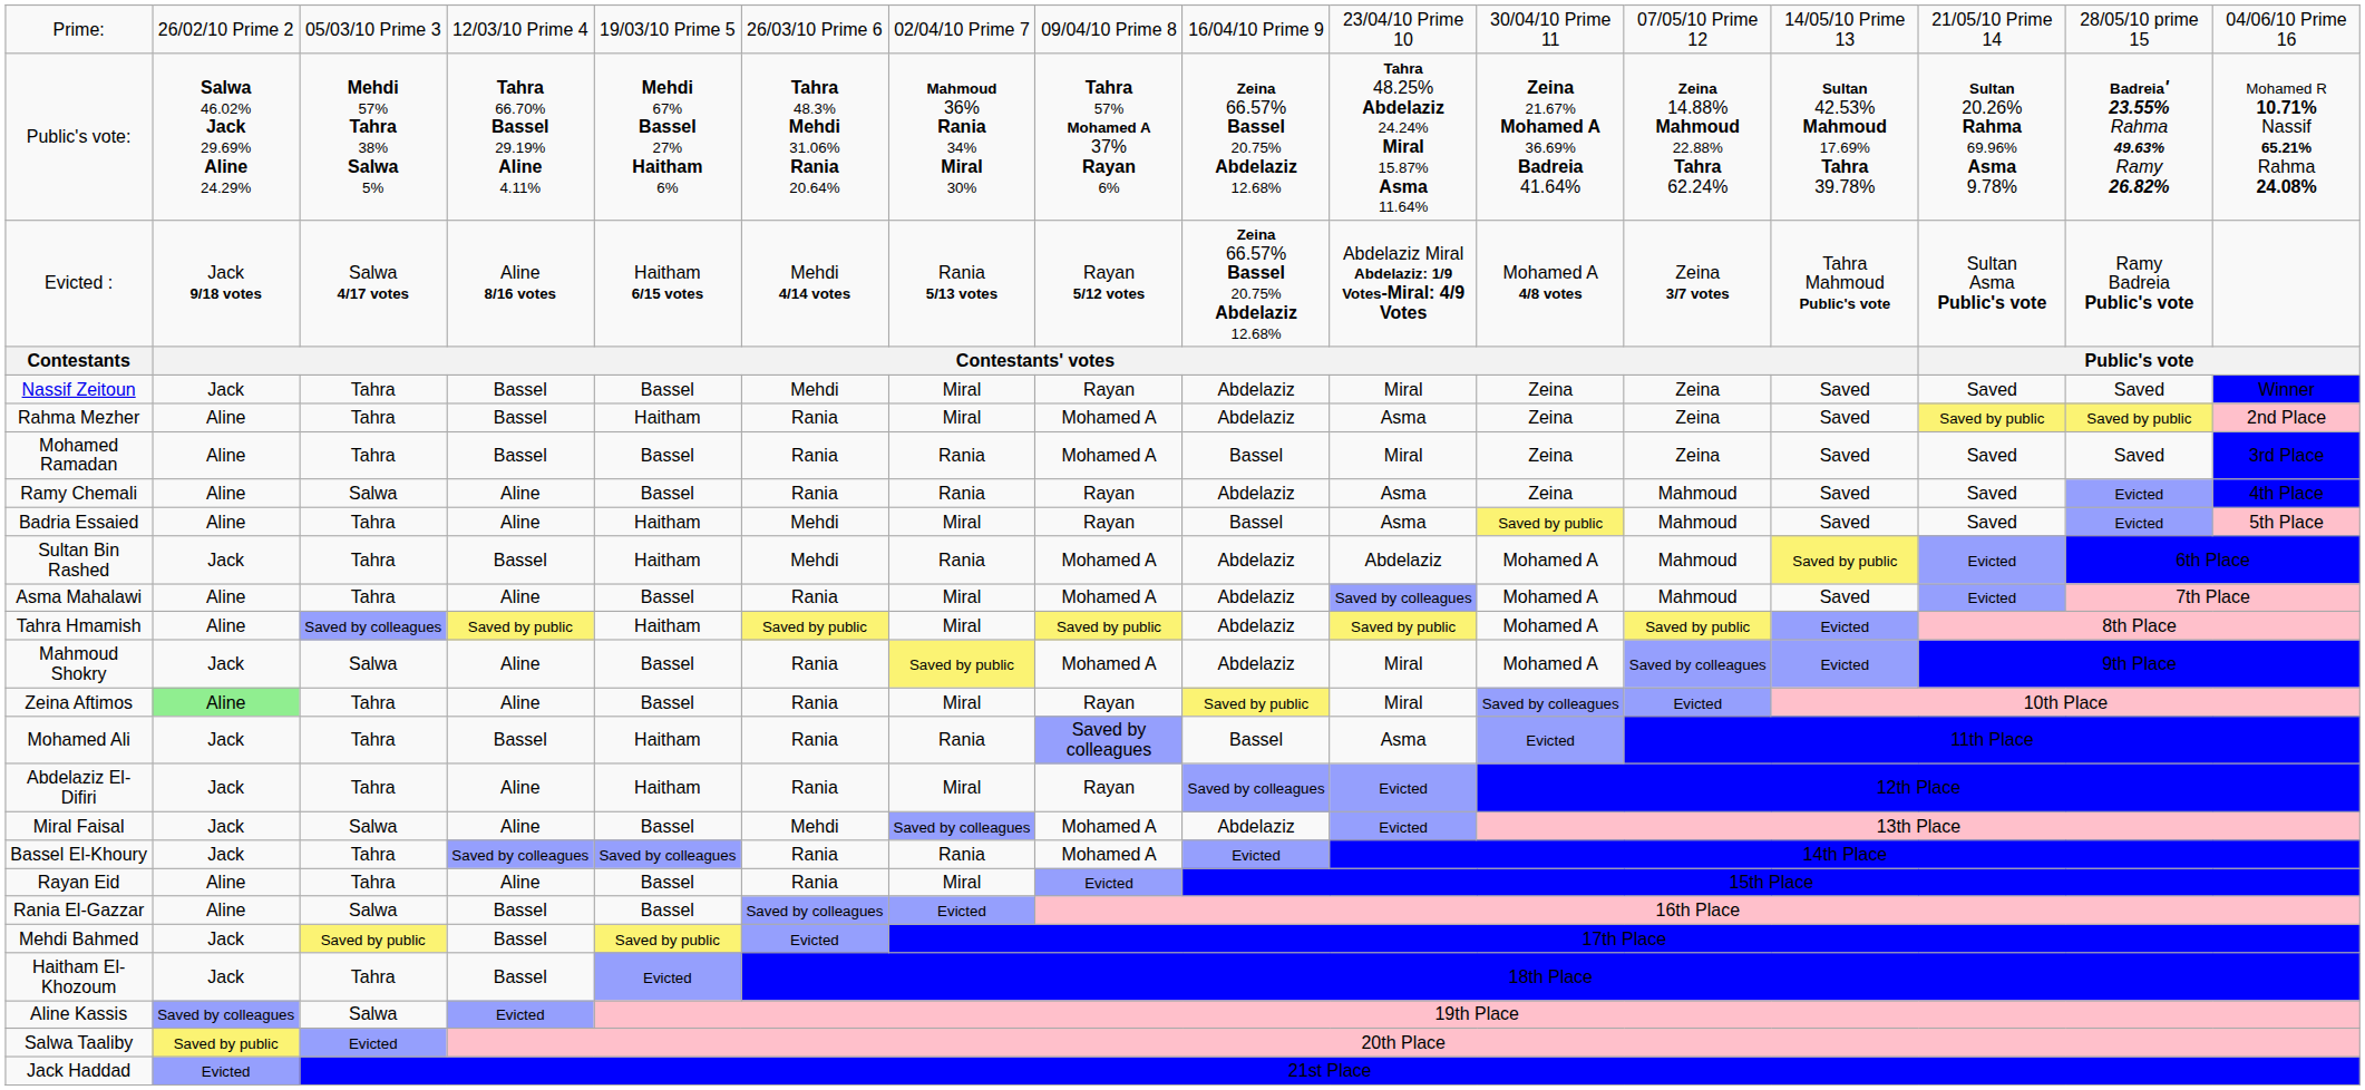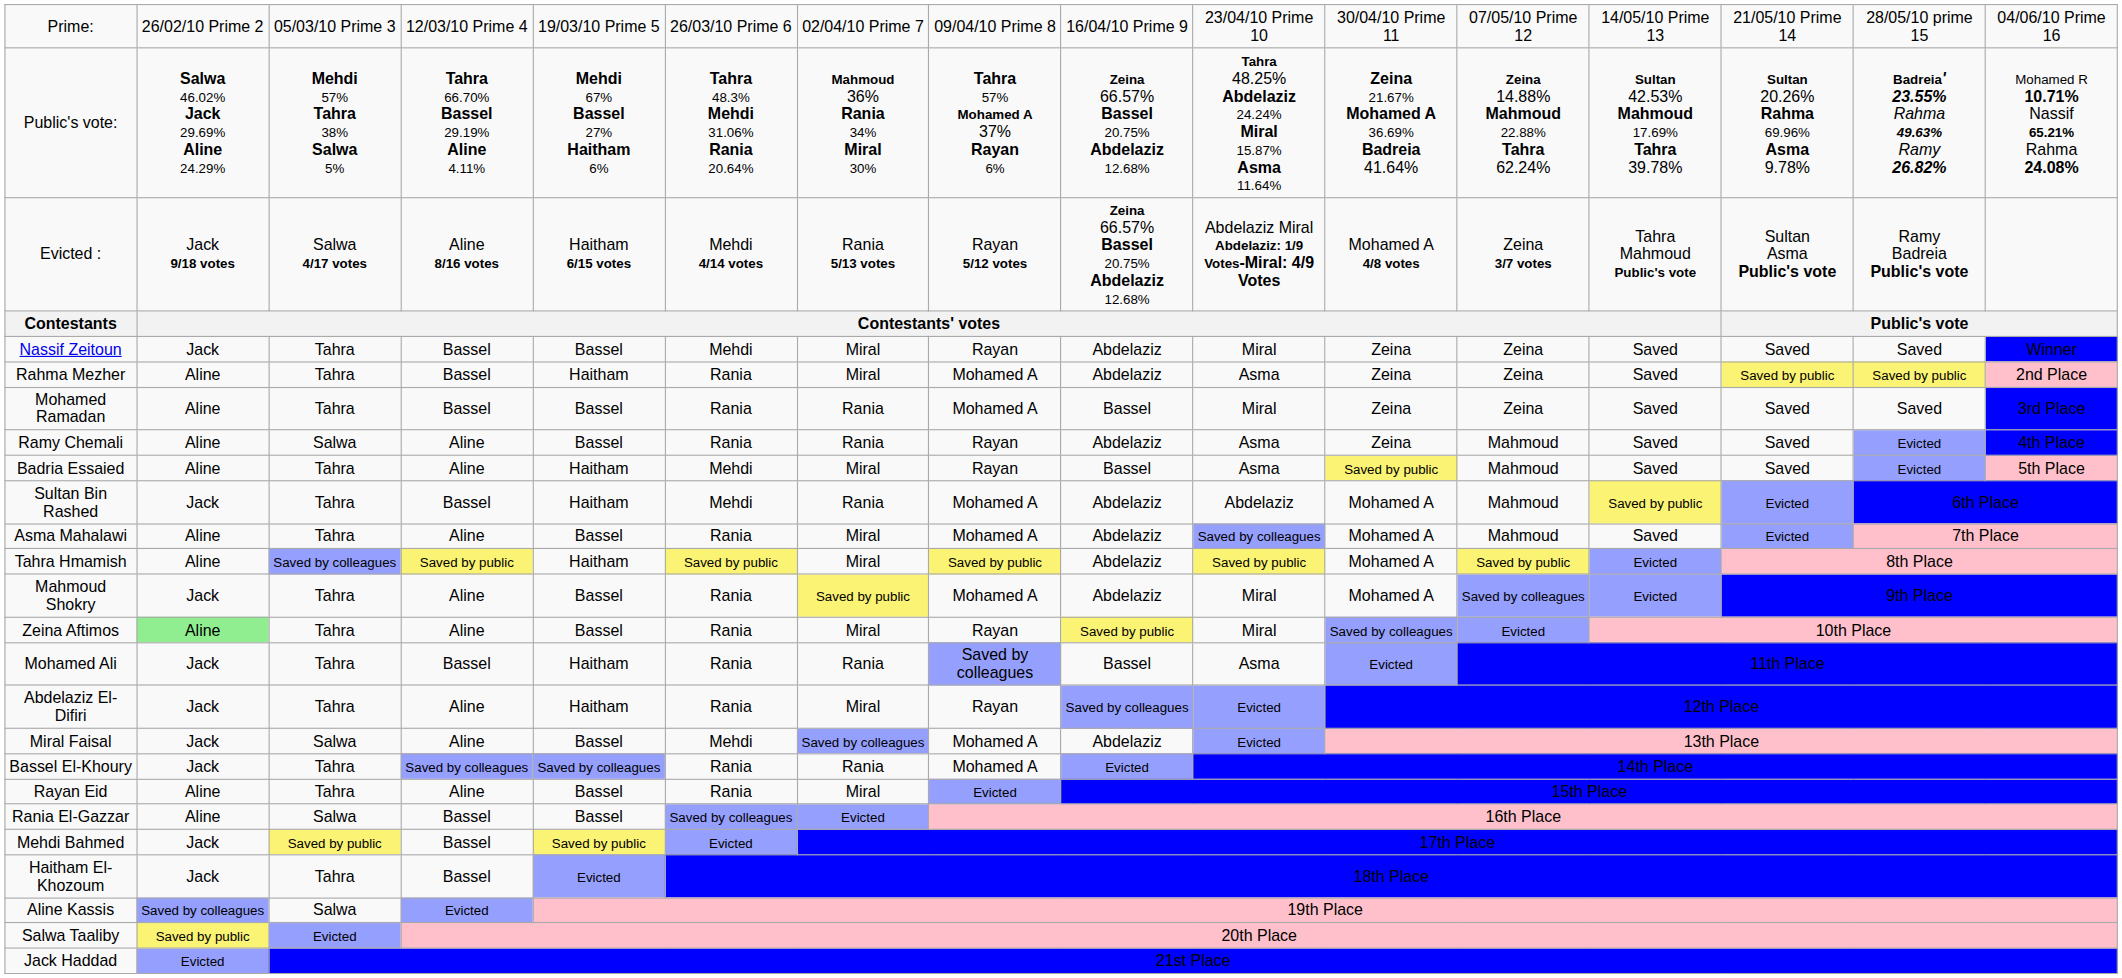 <table class="wikitable" style="font-size:90%; text-align:center; width: 96%; margin-left: auto;table-layout:fixed; margin-right: auto;">
 <tr>
 <td>Prime:</td>
 <td align="center">26/02/10 Prime 2</td>
 <td align="center">05/03/10 Prime 3</td>
 <td align="center">12/03/10 Prime 4</td>
 <td align="center">19/03/10 Prime 5</td>
 <td align="center">26/03/10 Prime 6</td>
 <td align="center">02/04/10 Prime 7</td>
 <td align="center">09/04/10 Prime 8</td>
 <td align="center">16/04/10 Prime 9</td>
 <td align="center">23/04/10 Prime 10</td>
 <td align="center">30/04/10 Prime 11</td>
 <td align="center">07/05/10 Prime 12</td>
 <td align="center">14/05/10 Prime 13</td>
 <td align="center">21/05/10 Prime 14</td>
 <td align="center">28/05/10 prime 15</td>
 <td align="center">04/06/10 Prime 16</td>
 </tr>
 <tr>
 <td>Public's vote:</td>
 <td><strong>Salwa</strong> <br> <small>46.02%</small> <br> <strong>Jack</strong> <br> <small>29.69%</small> <br> <strong>Aline</strong> <br> <small>24.29%</small></td>
 <td><strong>Mehdi</strong> <br> <small>57%</small> <br> <strong>Tahra</strong> <br> <small>38%</small> <br> <strong>Salwa</strong> <br> <small>5%</small></td>
 <td><strong>Tahra</strong> <br> <small>66.70%</small> <br> <strong>Bassel</strong> <br> <small>29.19%</small> <br> <strong>Aline</strong> <br> <small>4.11%</small></td>
 <td><strong>Mehdi</strong> <br> <small>67%</small> <br> <strong>Bassel</strong> <br> <small>27%</small> <br> <strong>Haitham</strong> <br> <small>6%</small></td>
 <td><strong>Tahra</strong> <br> <small>48.3%</small> <br> <strong>Mehdi</strong> <br> <small>31.06%</small> <br> <strong>Rania</strong> <br> <small>20.64%</small></td>
 <td><small><strong>Mahmoud</strong> </small><br> 36% <br> <strong>Rania</strong> <br> <small>34%</small> <br> <strong>Miral</strong> <br> <small>30%</small></td>
 <td><strong>Tahra</strong> <br> <small>57%</small> <br> <small><strong>Mohamed A</strong> </small><br> 37% <br> <strong>Rayan</strong> <br> <small>6%</small></td>
 <td><small><strong>Zeina</strong> </small><br> 66.57% <br> <strong>Bassel</strong> <br> <small>20.75%</small> <br> <strong>Abdelaziz</strong> <br> <small>12.68%</small></td>
 <td><small><strong>Tahra</strong> </small><br> 48.25% <br> <strong>Abdelaziz</strong> <br> <small>24.24%</small> <br> <strong>Miral</strong> <br> <small>15.87%</small><br><strong>Asma</strong> <br> <small>11.64%</small></td>
 <td><strong>Zeina</strong> <br> <small>21.67%</small> <br> <strong>Mohamed A</strong> <br> <small>36.69%</small> <br> <strong>Badreia</strong> <br>41.64%</td>
 <td><small><strong>Zeina</strong> </small><br> 14.88% <br> <strong>Mahmoud</strong> <br> <small>22.88%</small> <br> <strong>Tahra</strong> <br>62.24%</td>
 <td><small><strong>Sultan</strong> </small><br> 42.53% <br> <strong>Mahmoud</strong> <br> <small>17.69%</small> <br> <strong>Tahra</strong> <br>39.78%</td>
 <td><small><strong>Sultan</strong> </small><br> 20.26% <br> <strong>Rahma</strong> <br> <small>69.96%</small> <br> <strong>Asma</strong> <br>9.78%</td>
 <td><small><strong>Badreia<em></small>' <br> 23.55% <br> </strong>Rahma<strong> <br> <small>49.63%</small> <br> </strong>Ramy<strong> <br>26.82%</td>
 <td><small></strong>Mohamed R<strong> </small><br> 10.71% <br> </strong>Nassif<strong> <br> <small>65.21%</small> <br> </strong>Rahma<strong> <br>24.08%</td>
 </tr>
 <tr>
 <td>Evicted :</td>
 <td></strong>Jack<strong><br><small>9/18 votes</small></td>
 <td></strong>Salwa<strong><br><small>4/17 votes</small></td>
 <td></strong>Aline<strong><br><small>8/16 votes</small></td>
 <td></strong>Haitham<strong><br><small>6/15 votes</small></td>
 <td></strong>Mehdi<strong><br><small>4/14 votes</small></td>
 <td></strong>Rania<strong><br><small>5/13 votes</small></td>
 <td></strong>Rayan<strong><br><small>5/12 votes</small></td>
 <td><small><strong>Zeina</strong> </small><br> 66.57% <br> <strong>Bassel</strong> <br> <small>20.75%</small> <br> <strong>Abdelaziz</strong> <br> <small>12.68%</small></td>
 <td></strong>Abdelaziz Miral<strong><br><small>Abdelaziz: 1/9 Votes</small>-Miral: 4/9 Votes</td>
 <td></strong>Mohamed A<strong><br><small>4/8 votes</small></td>
 <td></strong>Zeina<strong><br><small>3/7 votes</small></td>
 <td></strong>Tahra<strong><br></strong>Mahmoud<strong><br><small>Public's vote</small></td>
 <td></strong>Sultan<strong><br></strong>Asma<strong><br>Public's vote</td>
 <td></strong>Ramy<strong><br></strong>Badreia<strong><br>Public's vote</td>
 <td></td>
 </tr>
 <tr>
 <th>Contestants</th>
 <th colspan="12" align="center">Contestants' votes</th>
 <th colspan="3" align="center">Public's vote</th>
 </tr>
 <tr>
 <td></strong><a href='#'>Nassif Zeitoun</a><strong></td>
 <td>Jack</td>
 <td>Tahra</td>
 <td>Bassel</td>
 <td>Bassel</td>
 <td>Mehdi</td>
 <td>Miral</td>
 <td>Rayan</td>
 <td>Abdelaziz</td>
 <td>Miral</td>
 <td>Zeina</td>
 <td>Zeina</td>
 <td></em>Saved<em></td>
 <td></em>Saved<em></td>
 <td></em>Saved<em></td>
 <td bgcolor="blue" colspan="1"></strong>Winner<strong></td>
 </tr>
 <tr>
 <td></strong>Rahma Mezher<strong></td>
 <td>Aline</td>
 <td>Tahra</td>
 <td>Bassel</td>
 <td>Haitham</td>
 <td>Rania</td>
 <td>Miral</td>
 <td>Mohamed A</td>
 <td>Abdelaziz</td>
 <td>Asma</td>
 <td>Zeina</td>
 <td>Zeina</td>
 <td></em>Saved<em></td>
 <td style="background:#FBF373"><small></em>Saved by public<em></small></td>
 <td style="background:#FBF373"><small></em>Saved by public<em></small></td>
 <td bgcolor="pink" colspan="1"></strong>2nd Place<strong></td>
 </tr>
 <tr>
 <td></strong>Mohamed Ramadan<strong></td>
 <td>Aline</td>
 <td>Tahra</td>
 <td>Bassel</td>
 <td>Bassel</td>
 <td>Rania</td>
 <td>Rania</td>
 <td>Mohamed A</td>
 <td>Bassel</td>
 <td>Miral</td>
 <td>Zeina</td>
 <td>Zeina</td>
 <td></em>Saved<em></td>
 <td></em>Saved<em></td>
 <td></em>Saved<em></td>
 <td bgcolor="blue" colspan="1"></strong>3rd Place<strong></td>
 </tr>
 <tr>
 <td></strong>Ramy Chemali<strong></td>
 <td>Aline</td>
 <td>Salwa</td>
 <td>Aline</td>
 <td>Bassel</td>
 <td>Rania</td>
 <td>Rania</td>
 <td>Rayan</td>
 <td>Abdelaziz</td>
 <td>Asma</td>
 <td>Zeina</td>
 <td>Mahmoud</td>
 <td></em>Saved<em></td>
 <td></em>Saved<em></td>
 <td style="background:#959FFD"><small></em>Evicted<em></small></td>
 <td bgcolor="blue" colspan="1"></strong>4th Place<strong></td>
 </tr>
 <tr>
 <td></strong>Badria Essaied<strong></td>
 <td>Aline</td>
 <td>Tahra</td>
 <td>Aline</td>
 <td>Haitham</td>
 <td>Mehdi</td>
 <td>Miral</td>
 <td>Rayan</td>
 <td>Bassel</td>
 <td>Asma</td>
 <td style="background:#FBF373"><small></em>Saved by public<em></small></td>
 <td>Mahmoud</td>
 <td></em>Saved<em></td>
 <td></em>Saved<em></td>
 <td style="background:#959FFD"><small></em>Evicted<em></small></td>
 <td bgcolor="pink" colspan="1"></strong>5th Place<strong></td>
 </tr>
 <tr>
 <td></strong>Sultan Bin Rashed<strong></td>
 <td>Jack</td>
 <td>Tahra</td>
 <td>Bassel</td>
 <td>Haitham</td>
 <td>Mehdi</td>
 <td>Rania</td>
 <td>Mohamed A</td>
 <td>Abdelaziz</td>
 <td>Abdelaziz</td>
 <td>Mohamed A</td>
 <td>Mahmoud</td>
 <td style="background:#FBF373"><small></em>Saved by public<em></small></td>
 <td style="background:#959FFD"><small></em>Evicted<em></small></td>
 <td bgcolor="blue" colspan="2"></strong>6th Place<strong></td>
 </tr>
 <tr>
 <td></strong>Asma Mahalawi<strong></td>
 <td>Aline</td>
 <td>Tahra</td>
 <td>Aline</td>
 <td>Bassel</td>
 <td>Rania</td>
 <td>Miral</td>
 <td>Mohamed A</td>
 <td>Abdelaziz</td>
 <td style="background:#959FFD"><small></em>Saved by colleagues<em></small></td>
 <td>Mohamed A</td>
 <td>Mahmoud</td>
 <td></em>Saved<em></td>
 <td style="background:#959FFD"><small></em>Evicted<em></small></td>
 <td bgcolor="pink" colspan="2"></strong>7th Place<strong></td>
 </tr>
 <tr>
 <td></strong>Tahra Hmamish<strong></td>
 <td>Aline</td>
 <td style="background:#959FFD"><small></em>Saved by colleagues<em></small></td>
 <td style="background:#FBF373"><small></em>Saved by public<em></small></td>
 <td>Haitham</td>
 <td style="background:#FBF373"><small></em>Saved by public<em></small></td>
 <td>Miral</td>
 <td style="background:#FBF373"><small></em>Saved by public<em></small></td>
 <td>Abdelaziz</td>
 <td style="background:#FBF373"><small></em>Saved by public<em></small></td>
 <td>Mohamed A</td>
 <td style="background:#FBF373"><small></em>Saved by public<em></small></td>
 <td style="background:#959FFD"><small></em>Evicted<em></small></td>
 <td bgcolor="pink" colspan="3"></strong>8th Place<strong></td>
 </tr>
 <tr>
 <td></strong>Mahmoud Shokry<strong></td>
 <td>Jack</td>
-<td>Salwa</td>
+<td>Tahra</td>
 <td>Aline</td>
 <td>Bassel</td>
 <td>Rania</td>
 <td style="background:#FBF373"><small></em>Saved by public<em></small></td>
 <td>Mohamed A</td>
 <td>Abdelaziz</td>
 <td>Miral</td>
 <td>Mohamed A</td>
 <td style="background:#959FFD"><small></em>Saved by colleagues<em></small></td>
 <td style="background:#959FFD"><small></em>Evicted<em></small></td>
 <td bgcolor="blue" colspan="3"></strong>9th Place<strong></td>
 </tr>
 <tr>
 <td></strong>Zeina Aftimos<strong></td>
 <td style="background: lightgreen;">Aline</td>
 <td>Tahra</td>
 <td>Aline</td>
 <td>Bassel</td>
 <td>Rania</td>
 <td>Miral</td>
 <td>Rayan</td>
 <td style="background:#FBF373"><small></em>Saved by public<em></small></td>
 <td>Miral</td>
 <td style="background:#959FFD"><small></em>Saved by colleagues<em></small></td>
 <td style="background:#959FFD"><small></em>Evicted<em></small></td>
 <td bgcolor="pink" colspan="4"></strong>10th Place<strong></td>
 </tr>
 <tr>
 <td></strong>Mohamed Ali<strong></td>
 <td>Jack</td>
 <td>Tahra</td>
 <td>Bassel</td>
 <td>Haitham</td>
 <td>Rania</td>
 <td>Rania</td>
 <td style="background:#959FFD"></em>Saved by colleagues<em></td>
 <td>Bassel</td>
 <td>Asma</td>
 <td style="background:#959FFD"><small></em>Evicted<em></small></td>
 <td bgcolor="blue" colspan="5"></strong>11th Place<strong></td>
 </tr>
 <tr>
 <td></strong>Abdelaziz El-Difiri<strong></td>
 <td>Jack</td>
 <td>Tahra</td>
 <td>Aline</td>
 <td>Haitham</td>
 <td>Rania</td>
 <td>Miral</td>
 <td>Rayan</td>
 <td style="background:#959FFD"><small></em>Saved by colleagues<em></small></td>
 <td style="background:#959FFD"><small></em>Evicted<em></small></td>
 <td bgcolor="blue" colspan="6"></strong>12th Place<strong></td>
 </tr>
 <tr>
 <td></strong>Miral Faisal<strong></td>
 <td>Jack</td>
 <td>Salwa</td>
 <td>Aline</td>
 <td>Bassel</td>
 <td>Mehdi</td>
 <td style="background:#959FFD"><small></em>Saved by colleagues<em></small></td>
 <td>Mohamed A</td>
 <td>Abdelaziz</td>
 <td style="background:#959FFD"><small></em>Evicted<em></small></td>
 <td bgcolor="pink" colspan="6"></strong>13th Place<strong></td>
 </tr>
 <tr>
 <td></strong>Bassel El-Khoury<strong></td>
 <td>Jack</td>
 <td>Tahra</td>
 <td style="background:#959FFD"><small></em>Saved by colleagues<em></small></td>
 <td style="background:#959FFD"><small></em>Saved by colleagues<em></small></td>
 <td>Rania</td>
 <td>Rania</td>
 <td>Mohamed A</td>
 <td style="background:#959FFD"><small></em>Evicted<em></small></td>
 <td bgcolor="blue" colspan="7"></strong>14th Place<strong></td>
 </tr>
 <tr>
 <td></strong>Rayan Eid<strong></td>
 <td>Aline</td>
 <td>Tahra</td>
 <td>Aline</td>
 <td>Bassel</td>
 <td>Rania</td>
 <td>Miral</td>
 <td style="background:#959FFD"><small></em>Evicted<em></small></td>
 <td bgcolor="blue" colspan="8"></strong>15th Place<strong></td>
 </tr>
 <tr>
 <td></strong>Rania El-Gazzar<strong></td>
 <td>Aline</td>
 <td>Salwa</td>
 <td>Bassel</td>
 <td>Bassel</td>
 <td style="background:#959FFD"><small></em>Saved by colleagues<em></small></td>
 <td style="background:#959FFD"><small></em>Evicted<em></small></td>
 <td bgcolor="pink" colspan="9"></strong>16th Place<strong></td>
 </tr>
 <tr>
 <td></strong>Mehdi Bahmed<strong></td>
 <td>Jack</td>
 <td style="background:#FBF373"><small></em>Saved by public<em></small></td>
 <td>Bassel</td>
 <td style="background:#FBF373"><small></em>Saved by public<em></small></td>
 <td style="background:#959FFD"><small></em>Evicted<em></small></td>
 <td bgcolor="blue" colspan="10"></strong>17th Place<strong></td>
 </tr>
 <tr>
 <td></strong>Haitham El-Khozoum<strong></td>
 <td>Jack</td>
 <td>Tahra</td>
 <td>Bassel</td>
 <td style="background:#959FFD"><small></em>Evicted<em></small></td>
 <td bgcolor="blue" colspan="11"></strong>18th Place<strong></td>
 </tr>
 <tr>
 <td></strong>Aline Kassis<strong></td>
 <td style="background:#959FFD"><small></em>Saved by colleagues<em></small></td>
 <td>Salwa</td>
 <td style="background:#959FFD"><small></em>Evicted<em></small></td>
 <td bgcolor="pink" colspan="12"></strong>19th Place<strong></td>
 </tr>
 <tr>
 <td></strong>Salwa Taaliby<strong></td>
 <td style="background:#FBF373"><small></em>Saved by public<em></small></td>
 <td style="background:#959FFD"><small></em>Evicted<em></small></td>
 <td bgcolor="pink" colspan="13"></strong>20th Place<strong></td>
 </tr>
 <tr>
 <td></strong>Jack Haddad<strong></td>
 <td style="background:#959FFD"><small></em>Evicted<em></small></td>
 <td bgcolor="blue" colspan="14"></strong>21st Place<strong></td>
 </tr>
 <tr>
 </tr>
 </table>
